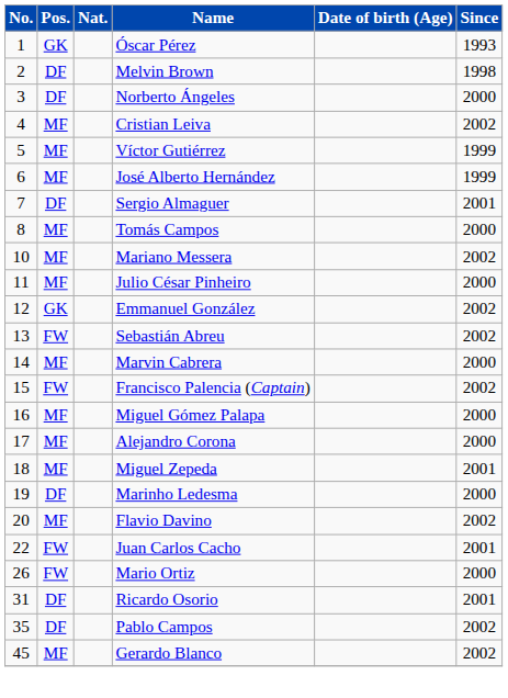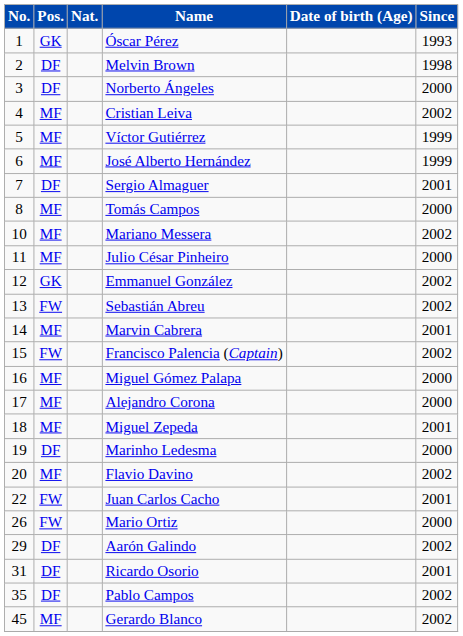 <table class="wikitable sortable" style="text-align:center; font-size:100%;">
 <tr>
 <th style=background-color:#0046AD;color:#FFFFFF>No.</th>
 <th style=background-color:#0046AD;color:#FFFFFF>Pos.</th>
 <th style=background-color:#0046AD;color:#FFFFFF>Nat.</th>
 <th style=background-color:#0046AD;color:#FFFFFF>Name</th>
 <th style=background-color:#0046AD;color:#FFFFFF>Date of birth (Age)</th>
 <th style=background-color:#0046AD;color:#FFFFFF>Since</th>
 </tr>
 <tr>
 <td>1</td>
 <td><a href='#'>GK</a></td>
 <td></td>
 <td align=left><a href='#'>Óscar Pérez</a></td>
 <td></td>
 <td>1993</td>
 </tr>
 <tr>
 <td>2</td>
 <td><a href='#'>DF</a></td>
 <td></td>
 <td align=left><a href='#'>Melvin Brown</a></td>
 <td></td>
 <td>1998</td>
 </tr>
 <tr>
 <td>3</td>
 <td><a href='#'>DF</a></td>
 <td></td>
 <td align=left><a href='#'>Norberto Ángeles</a></td>
 <td></td>
 <td>2000</td>
 </tr>
 <tr>
 <td>4</td>
 <td><a href='#'>MF</a></td>
 <td></td>
 <td align=left><a href='#'>Cristian Leiva</a></td>
 <td></td>
 <td>2002</td>
 </tr>
 <tr>
 <td>5</td>
 <td><a href='#'>MF</a></td>
 <td></td>
 <td align=left><a href='#'>Víctor Gutiérrez</a></td>
 <td></td>
 <td>1999</td>
 </tr>
 <tr>
 <td>6</td>
 <td><a href='#'>MF</a></td>
 <td></td>
 <td align=left><a href='#'>José Alberto Hernández</a></td>
 <td></td>
 <td>1999</td>
 </tr>
 <tr>
 <td>7</td>
 <td><a href='#'>DF</a></td>
 <td></td>
 <td align=left><a href='#'>Sergio Almaguer</a></td>
 <td></td>
 <td>2001</td>
 </tr>
 <tr>
 <td>8</td>
 <td><a href='#'>MF</a></td>
 <td></td>
 <td align=left><a href='#'>Tomás Campos</a></td>
 <td></td>
 <td>2000</td>
 </tr>
 <tr>
 <td>10</td>
 <td><a href='#'>MF</a></td>
 <td></td>
 <td align=left><a href='#'>Mariano Messera</a></td>
 <td></td>
 <td>2002</td>
 </tr>
 <tr>
 <td>11</td>
 <td><a href='#'>MF</a></td>
 <td></td>
 <td align=left><a href='#'>Julio César Pinheiro</a></td>
 <td></td>
 <td>2000</td>
 </tr>
 <tr>
 <td>12</td>
 <td><a href='#'>GK</a></td>
 <td></td>
 <td align=left><a href='#'>Emmanuel González</a></td>
 <td></td>
 <td>2002</td>
 </tr>
 <tr>
 <td>13</td>
 <td><a href='#'>FW</a></td>
 <td></td>
 <td align=left><a href='#'>Sebastián Abreu</a></td>
 <td></td>
 <td>2002</td>
 </tr>
 <tr>
 <td>14</td>
 <td><a href='#'>MF</a></td>
 <td></td>
 <td align=left><a href='#'>Marvin Cabrera</a></td>
 <td></td>
-<td>2000</td>
+<td>2001</td>
 </tr>
 <tr>
 <td>15</td>
 <td><a href='#'>FW</a></td>
 <td></td>
 <td align=left><a href='#'>Francisco Palencia</a> (<em><a href='#'>Captain</a></em>)</td>
 <td></td>
 <td>2002</td>
 </tr>
 <tr>
 <td>16</td>
 <td><a href='#'>MF</a></td>
 <td></td>
 <td align=left><a href='#'>Miguel Gómez Palapa</a></td>
 <td></td>
 <td>2000</td>
 </tr>
 <tr>
 <td>17</td>
 <td><a href='#'>MF</a></td>
 <td></td>
 <td align=left><a href='#'>Alejandro Corona</a></td>
 <td></td>
 <td>2000</td>
 </tr>
 <tr>
 <td>18</td>
 <td><a href='#'>MF</a></td>
 <td></td>
 <td align=left><a href='#'>Miguel Zepeda</a></td>
 <td></td>
 <td>2001</td>
 </tr>
 <tr>
 <td>19</td>
 <td><a href='#'>DF</a></td>
 <td></td>
 <td align=left><a href='#'>Marinho Ledesma</a></td>
 <td></td>
 <td>2000</td>
 </tr>
 <tr>
 <td>20</td>
 <td><a href='#'>MF</a></td>
 <td></td>
 <td align=left><a href='#'>Flavio Davino</a></td>
 <td></td>
 <td>2002</td>
 </tr>
 <tr>
 <td>22</td>
 <td><a href='#'>FW</a></td>
 <td></td>
 <td align=left><a href='#'>Juan Carlos Cacho</a></td>
 <td></td>
 <td>2001</td>
 </tr>
 <tr>
 <td>26</td>
 <td><a href='#'>FW</a></td>
 <td></td>
 <td align=left><a href='#'>Mario Ortiz</a></td>
 <td></td>
 <td>2000</td>
 </tr>
 <tr>
+<td>29</td>
+<td><a href='#'>DF</a></td>
+<td></td>
+<td align=left><a href='#'>Aarón Galindo</a></td>
+<td></td>
+<td>2002</td>
+</tr>
+<tr>
 <td>31</td>
 <td><a href='#'>DF</a></td>
 <td></td>
 <td align=left><a href='#'>Ricardo Osorio</a></td>
 <td></td>
 <td>2001</td>
 </tr>
 <tr>
 <td>35</td>
 <td><a href='#'>DF</a></td>
 <td></td>
 <td align=left><a href='#'>Pablo Campos</a></td>
 <td></td>
 <td>2002</td>
 </tr>
 <tr>
 <td>45</td>
 <td><a href='#'>MF</a></td>
 <td></td>
 <td align=left><a href='#'>Gerardo Blanco</a></td>
 <td></td>
 <td>2002</td>
 </tr>
 <tr>
 </tr>
 </table>
